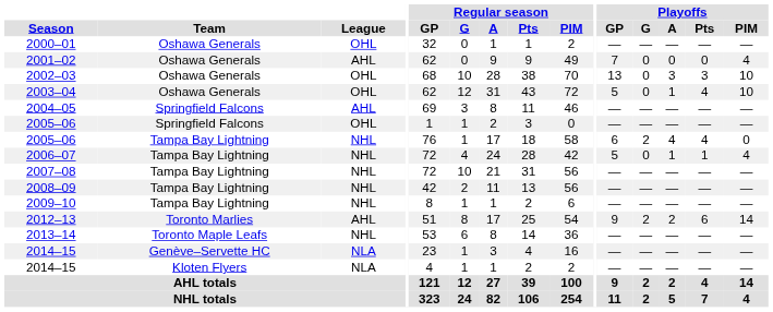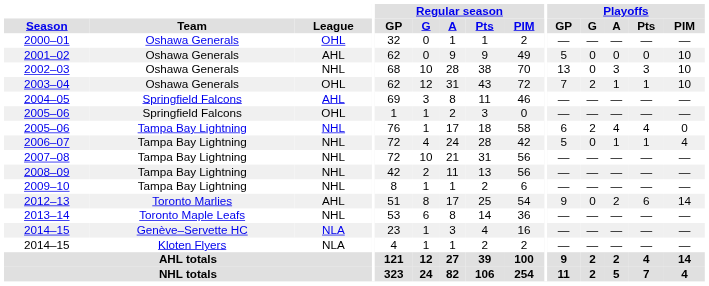 <table border="0" cellpadding="1" cellspacing="0" style="text-align:center; width:60em">
 <tr bgcolor="#e0e0e0">
 <th colspan="3" bgcolor="#ffffff"></th>
 <th rowspan="99" bgcolor="#ffffff"></th>
 <th colspan="5"><a href='#'>Regular season</a></th>
 <th rowspan="99" bgcolor="#ffffff"></th>
 <th colspan="5"><a href='#'>Playoffs</a></th>
 </tr>
 <tr bgcolor="#e0e0e0">
 <th><a href='#'>Season</a></th>
 <th>Team</th>
 <th>League</th>
 <th>GP</th>
 <th><a href='#'>G</a></th>
 <th><a href='#'>A</a></th>
 <th><a href='#'>Pts</a></th>
 <th><a href='#'>PIM</a></th>
 <th>GP</th>
 <th>G</th>
 <th>A</th>
 <th>Pts</th>
 <th>PIM</th>
 </tr>
 <tr>
 <td><a href='#'>2000–01</a></td>
 <td><a href='#'>Oshawa Generals</a></td>
 <td><a href='#'>OHL</a></td>
 <td>32</td>
 <td>0</td>
 <td>1</td>
 <td>1</td>
 <td>2</td>
 <td>—</td>
 <td>—</td>
 <td>—</td>
 <td>—</td>
 <td>—</td>
 </tr>
 <tr bgcolor="#f0f0f0">
 <td><a href='#'>2001–02</a></td>
 <td>Oshawa Generals</td>
 <td>AHL</td>
 <td>62</td>
 <td>0</td>
 <td>9</td>
 <td>9</td>
 <td>49</td>
-<td>7</td>
+<td>5</td>
 <td>0</td>
 <td>0</td>
 <td>0</td>
-<td>4</td>
+<td>10</td>
 </tr>
 <tr>
 <td><a href='#'>2002–03</a></td>
 <td>Oshawa Generals</td>
-<td>OHL</td>
+<td>NHL</td>
 <td>68</td>
 <td>10</td>
 <td>28</td>
 <td>38</td>
 <td>70</td>
 <td>13</td>
 <td>0</td>
 <td>3</td>
 <td>3</td>
 <td>10</td>
 </tr>
 <tr bgcolor="#f0f0f0">
 <td><a href='#'>2003–04</a></td>
 <td>Oshawa Generals</td>
 <td>OHL</td>
 <td>62</td>
 <td>12</td>
 <td>31</td>
 <td>43</td>
 <td>72</td>
-<td>5</td>
-<td>0</td>
+<td>7</td>
+<td>2</td>
 <td>1</td>
-<td>4</td>
+<td>1</td>
 <td>10</td>
 </tr>
 <tr>
 <td><a href='#'>2004–05</a></td>
 <td><a href='#'>Springfield Falcons</a></td>
 <td><a href='#'>AHL</a></td>
 <td>69</td>
 <td>3</td>
 <td>8</td>
 <td>11</td>
 <td>46</td>
 <td>—</td>
 <td>—</td>
 <td>—</td>
 <td>—</td>
 <td>—</td>
 </tr>
 <tr bgcolor="#f0f0f0">
 <td><a href='#'>2005–06</a></td>
 <td>Springfield Falcons</td>
 <td>OHL</td>
 <td>1</td>
 <td>1</td>
 <td>2</td>
 <td>3</td>
 <td>0</td>
 <td>—</td>
 <td>—</td>
 <td>—</td>
 <td>—</td>
 <td>—</td>
 </tr>
 <tr>
 <td><a href='#'>2005–06</a></td>
 <td><a href='#'>Tampa Bay Lightning</a></td>
 <td><a href='#'>NHL</a></td>
 <td>76</td>
 <td>1</td>
 <td>17</td>
 <td>18</td>
 <td>58</td>
 <td>6</td>
 <td>2</td>
 <td>4</td>
 <td>4</td>
 <td>0</td>
 </tr>
 <tr bgcolor="#f0f0f0">
 <td><a href='#'>2006–07</a></td>
 <td>Tampa Bay Lightning</td>
 <td>NHL</td>
 <td>72</td>
 <td>4</td>
 <td>24</td>
 <td>28</td>
 <td>42</td>
 <td>5</td>
 <td>0</td>
 <td>1</td>
 <td>1</td>
 <td>4</td>
 </tr>
 <tr>
 <td><a href='#'>2007–08</a></td>
 <td>Tampa Bay Lightning</td>
 <td>NHL</td>
 <td>72</td>
 <td>10</td>
 <td>21</td>
 <td>31</td>
 <td>56</td>
 <td>—</td>
 <td>—</td>
 <td>—</td>
 <td>—</td>
 <td>—</td>
 </tr>
 <tr bgcolor="#f0f0f0">
 <td><a href='#'>2008–09</a></td>
 <td>Tampa Bay Lightning</td>
 <td>NHL</td>
 <td>42</td>
 <td>2</td>
 <td>11</td>
 <td>13</td>
 <td>56</td>
 <td>—</td>
 <td>—</td>
 <td>—</td>
 <td>—</td>
 <td>—</td>
 </tr>
 <tr>
 <td><a href='#'>2009–10</a></td>
 <td>Tampa Bay Lightning</td>
 <td>NHL</td>
 <td>8</td>
 <td>1</td>
 <td>1</td>
 <td>2</td>
 <td>6</td>
 <td>—</td>
 <td>—</td>
 <td>—</td>
 <td>—</td>
 <td>—</td>
 </tr>
 <tr bgcolor="#f0f0f0">
 <td><a href='#'>2012–13</a></td>
 <td><a href='#'>Toronto Marlies</a></td>
 <td>AHL</td>
 <td>51</td>
 <td>8</td>
 <td>17</td>
 <td>25</td>
 <td>54</td>
 <td>9</td>
-<td>2</td>
+<td>0</td>
 <td>2</td>
 <td>6</td>
 <td>14</td>
 </tr>
 <tr>
 <td><a href='#'>2013–14</a></td>
 <td><a href='#'>Toronto Maple Leafs</a></td>
 <td>NHL</td>
 <td>53</td>
 <td>6</td>
 <td>8</td>
 <td>14</td>
 <td>36</td>
 <td>—</td>
 <td>—</td>
 <td>—</td>
 <td>—</td>
 <td>—</td>
 </tr>
 <tr bgcolor="#f0f0f0">
 <td><a href='#'>2014–15</a></td>
 <td><a href='#'>Genève–Servette HC</a></td>
 <td><a href='#'>NLA</a></td>
 <td>23</td>
 <td>1</td>
 <td>3</td>
 <td>4</td>
 <td>16</td>
 <td>—</td>
 <td>—</td>
 <td>—</td>
 <td>—</td>
 <td>—</td>
 </tr>
 <tr>
 <td>2014–15</td>
 <td><a href='#'>Kloten Flyers</a></td>
 <td>NLA</td>
 <td>4</td>
 <td>1</td>
 <td>1</td>
 <td>2</td>
 <td>2</td>
 <td>—</td>
 <td>—</td>
 <td>—</td>
 <td>—</td>
 <td>—</td>
 </tr>
 <tr bgcolor="#e0e0e0">
 <th colspan="3">AHL totals</th>
 <th>121</th>
 <th>12</th>
 <th>27</th>
 <th>39</th>
 <th>100</th>
 <th>9</th>
 <th>2</th>
 <th>2</th>
 <th>4</th>
 <th>14</th>
 </tr>
 <tr bgcolor="#e0e0e0">
 <th colspan="3">NHL totals</th>
 <th>323</th>
 <th>24</th>
 <th>82</th>
 <th>106</th>
 <th>254</th>
 <th>11</th>
 <th>2</th>
 <th>5</th>
 <th>7</th>
 <th>4</th>
 </tr>
 </table>
